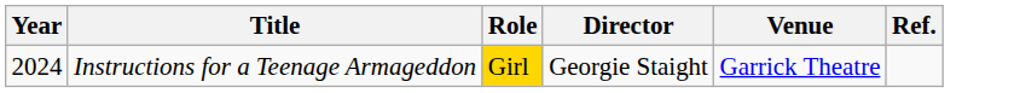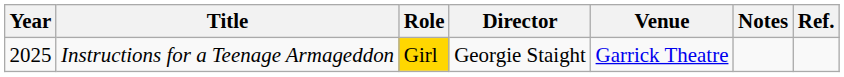 <table class="wikitable">
 <tr>
 <th>Year</th>
 <th>Title</th>
 <th>Role</th>
 <th>Director</th>
 <th>Venue</th>
+<th>Notes</th>
 <th>Ref.</th>
 </tr>
 <tr>
-<td>2024</td>
+<td>2025</td>
 <td><em>Instructions for a Teenage Armageddon</em></td>
 <td style="background: gold;">Girl</td>
 <td>Georgie Staight</td>
 <td><a href='#'>Garrick Theatre</a></td>
 <td></td>
+<td></td>
 </tr>
 </table>
